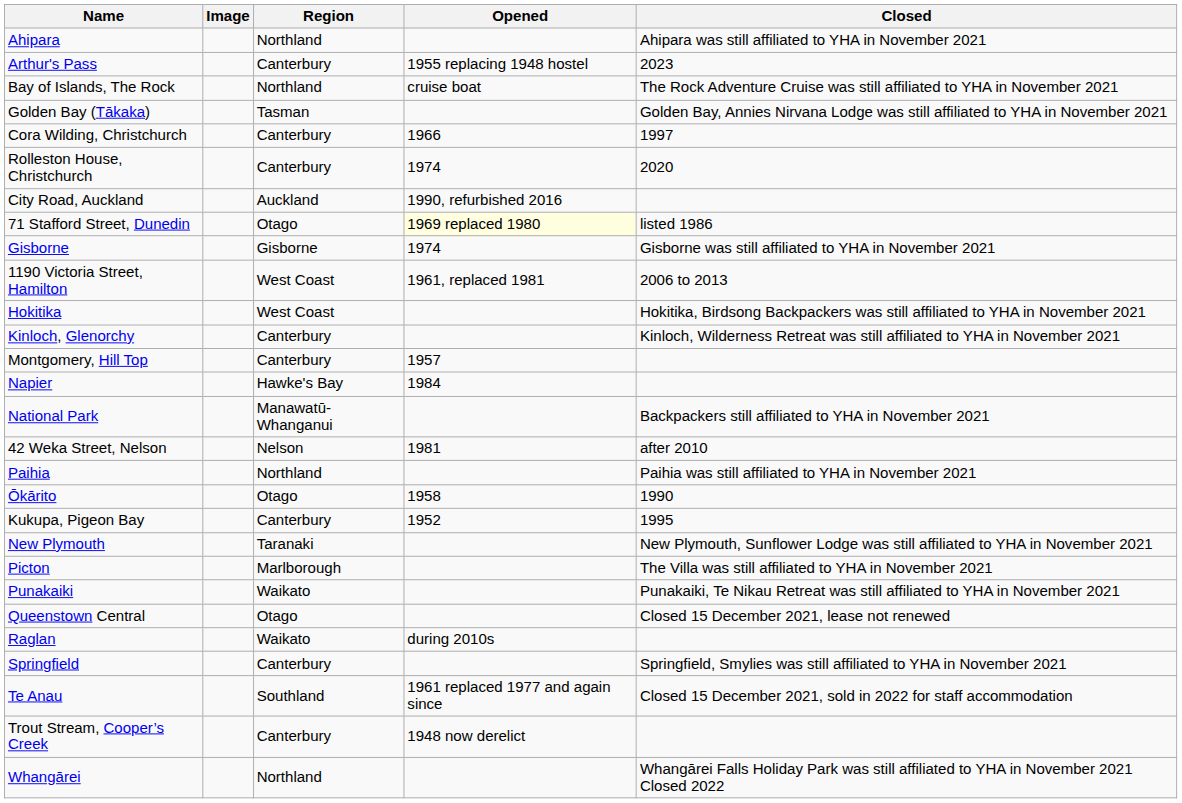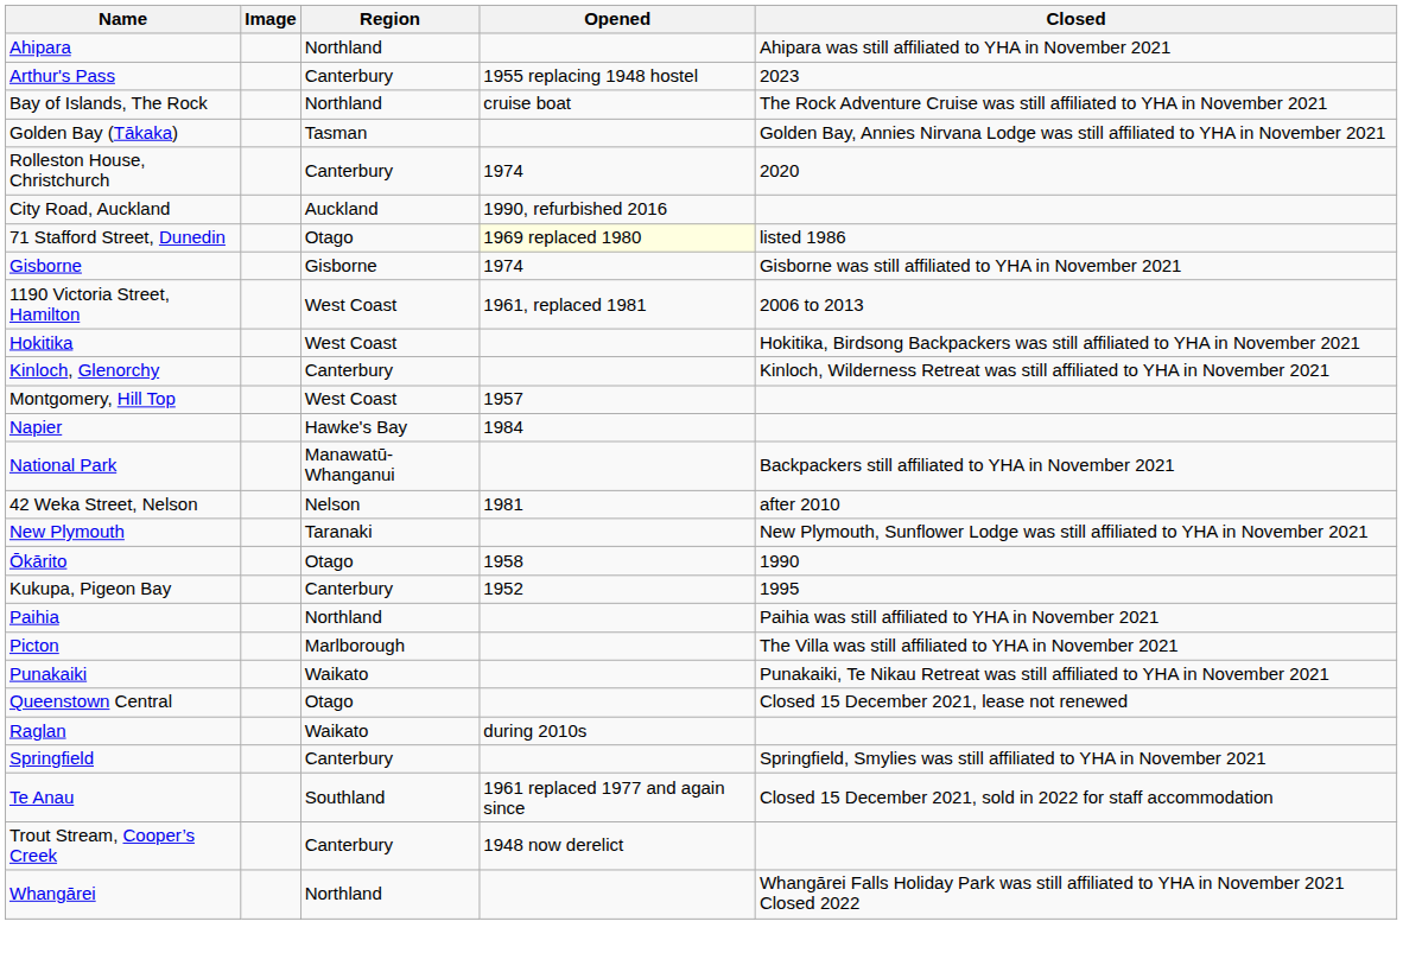 <table class="wikitable sortable" border="1">
 <tr valign="bottom">
 <th>Name</th>
 <th>Image</th>
 <th>Region</th>
 <th>Opened</th>
 <th>Closed</th>
 </tr>
 <tr>
 <td><a href='#'>Ahipara</a></td>
 <td></td>
 <td>Northland</td>
 <td></td>
 <td>Ahipara was still affiliated to YHA in November 2021</td>
 </tr>
 <tr>
 <td><a href='#'>Arthur's Pass</a></td>
 <td></td>
 <td>Canterbury</td>
 <td>1955 replacing 1948 hostel</td>
 <td>2023</td>
 </tr>
 <tr>
 <td>Bay of Islands, The Rock</td>
 <td></td>
 <td>Northland</td>
 <td>cruise boat</td>
 <td>The Rock Adventure Cruise was still affiliated to YHA in November 2021</td>
 </tr>
 <tr>
 <td>Golden Bay (<a href='#'>Tākaka</a>)</td>
 <td></td>
 <td>Tasman</td>
 <td></td>
 <td>Golden Bay, Annies Nirvana Lodge was still affiliated to YHA in November 2021</td>
-</tr>
-<tr>
-<td>Cora Wilding, Christchurch</td>
-<td></td>
-<td>Canterbury</td>
-<td>1966</td>
-<td>1997</td>
 </tr>
 <tr>
 <td>Rolleston House, Christchurch</td>
 <td></td>
 <td>Canterbury</td>
 <td>1974</td>
 <td>2020</td>
 </tr>
 <tr>
 <td>City Road, Auckland</td>
 <td></td>
 <td>Auckland</td>
 <td>1990, refurbished 2016</td>
 <td></td>
 </tr>
 <tr>
 <td>71 Stafford Street, <a href='#'>Dunedin</a></td>
 <td></td>
 <td>Otago</td>
 <td style="background: lightyellow;">1969 replaced 1980</td>
 <td>listed 1986</td>
 </tr>
 <tr>
 <td><a href='#'>Gisborne</a></td>
 <td></td>
 <td>Gisborne</td>
 <td>1974</td>
 <td>Gisborne was still affiliated to YHA in November 2021</td>
 </tr>
 <tr>
 <td>1190 Victoria Street, <a href='#'>Hamilton</a></td>
 <td></td>
 <td>West Coast</td>
 <td>1961, replaced 1981</td>
 <td>2006 to 2013</td>
 </tr>
 <tr>
 <td><a href='#'>Hokitika</a></td>
 <td></td>
 <td>West Coast</td>
 <td></td>
 <td>Hokitika, Birdsong Backpackers was still affiliated to YHA in November 2021</td>
 </tr>
 <tr>
 <td><a href='#'>Kinloch</a>, <a href='#'>Glenorchy</a></td>
 <td></td>
 <td>Canterbury</td>
 <td></td>
 <td>Kinloch, Wilderness Retreat was still affiliated to YHA in November 2021</td>
 </tr>
 <tr valign="top">
 <td>Montgomery, <a href='#'>Hill Top</a></td>
 <td></td>
-<td>Canterbury</td>
+<td>West Coast</td>
 <td>1957</td>
 <td></td>
 </tr>
 <tr>
 <td><a href='#'>Napier</a></td>
 <td></td>
 <td>Hawke's Bay</td>
 <td>1984</td>
 <td></td>
 </tr>
 <tr>
 <td><a href='#'>National Park</a></td>
 <td></td>
 <td>Manawatū-Whanganui</td>
 <td></td>
 <td>Backpackers still affiliated to YHA in November 2021</td>
 </tr>
 <tr>
 <td>42 Weka Street, Nelson</td>
 <td></td>
 <td>Nelson</td>
 <td>1981</td>
 <td>after 2010</td>
 </tr>
 <tr>
-<td><a href='#'>Paihia</a></td>
+<td><a href='#'>New Plymouth</a></td>
 <td></td>
-<td>Northland</td>
+<td>Taranaki</td>
 <td></td>
-<td>Paihia was still affiliated to YHA in November 2021</td>
+<td>New Plymouth, Sunflower Lodge was still affiliated to YHA in November 2021</td>
 </tr>
 <tr>
 <td><a href='#'>Ōkārito</a></td>
 <td></td>
 <td>Otago</td>
 <td>1958</td>
 <td>1990</td>
 </tr>
 <tr>
 <td>Kukupa, Pigeon Bay</td>
 <td></td>
 <td>Canterbury</td>
 <td>1952</td>
 <td>1995</td>
 </tr>
 <tr>
-<td><a href='#'>New Plymouth</a></td>
+<td><a href='#'>Paihia</a></td>
 <td></td>
-<td>Taranaki</td>
+<td>Northland</td>
 <td></td>
-<td>New Plymouth, Sunflower Lodge was still affiliated to YHA in November 2021</td>
+<td>Paihia was still affiliated to YHA in November 2021</td>
 </tr>
 <tr>
 <td><a href='#'>Picton</a></td>
 <td></td>
 <td>Marlborough</td>
 <td></td>
 <td>The Villa was still affiliated to YHA in November 2021</td>
 </tr>
 <tr>
 <td><a href='#'>Punakaiki</a></td>
 <td></td>
 <td>Waikato</td>
 <td></td>
 <td>Punakaiki, Te Nikau Retreat was still affiliated to YHA in November 2021</td>
 </tr>
 <tr>
 <td><a href='#'>Queenstown</a> Central</td>
 <td></td>
 <td>Otago</td>
 <td></td>
 <td>Closed 15 December 2021, lease not renewed</td>
 </tr>
 <tr>
 <td><a href='#'>Raglan</a></td>
 <td></td>
 <td>Waikato</td>
 <td>during 2010s</td>
 <td></td>
 </tr>
 <tr>
 <td><a href='#'>Springfield</a></td>
 <td></td>
 <td>Canterbury</td>
 <td></td>
 <td>Springfield, Smylies was still affiliated to YHA in November 2021</td>
 </tr>
 <tr>
 <td><a href='#'>Te Anau</a></td>
 <td></td>
 <td>Southland</td>
 <td>1961 replaced 1977 and again since</td>
 <td>Closed 15 December 2021, sold in 2022 for staff accommodation</td>
 </tr>
 <tr>
 <td>Trout Stream, <a href='#'>Cooper’s Creek</a></td>
 <td></td>
 <td>Canterbury</td>
 <td>1948 now derelict</td>
 <td></td>
 </tr>
 <tr>
 <td><a href='#'>Whangārei</a></td>
 <td></td>
 <td>Northland</td>
 <td></td>
 <td>Whangārei Falls Holiday Park was still affiliated to YHA in November 2021 Closed 2022</td>
 </tr>
 </table>
